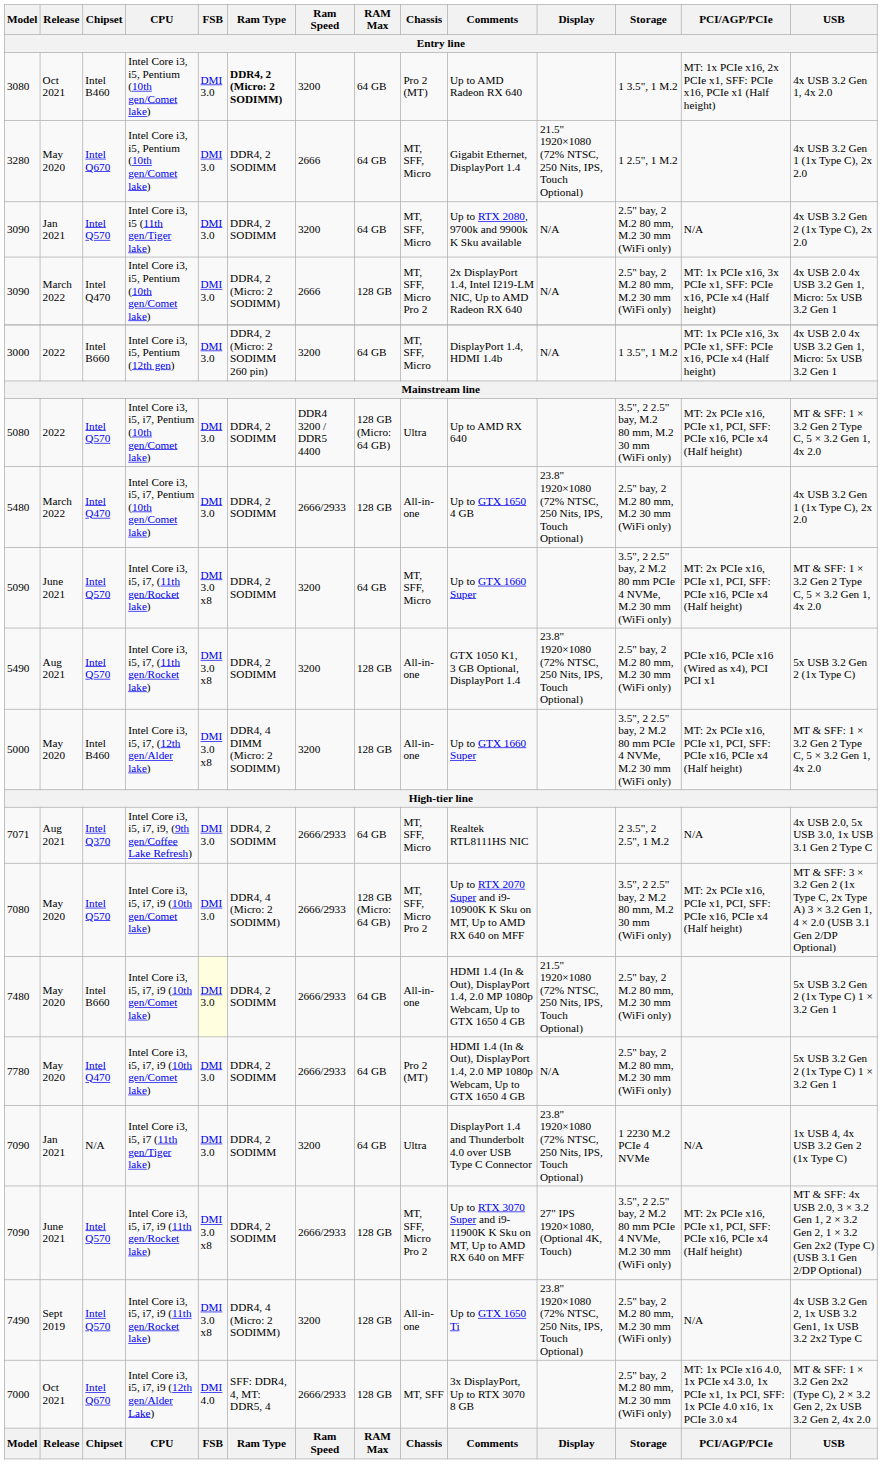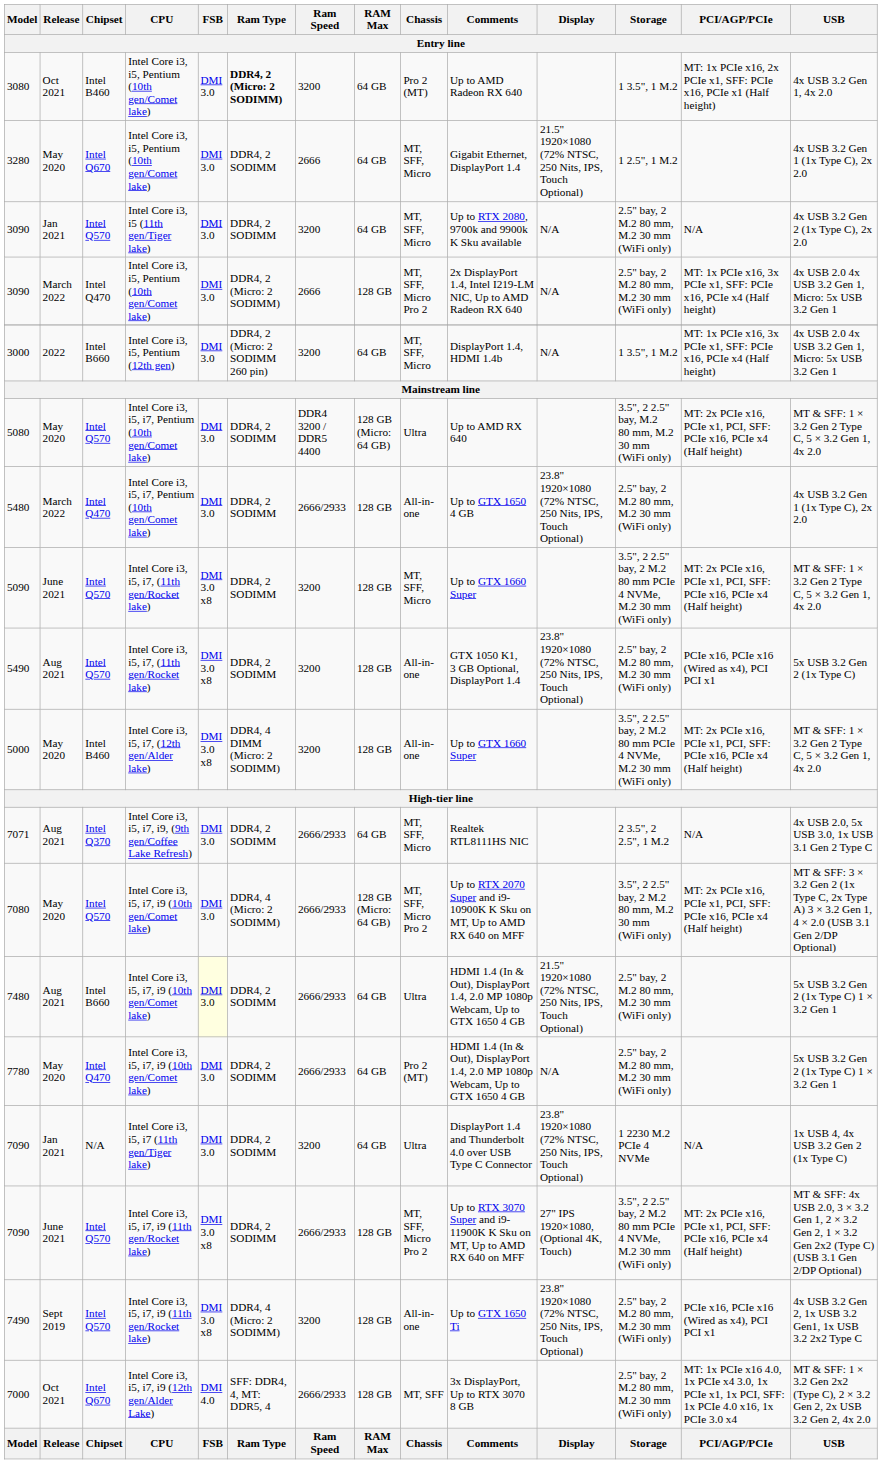 <table class="wikitable sortable">
 <tr>
 <th>Model</th>
 <th>Release</th>
 <th>Chipset</th>
 <th>CPU</th>
 <th>FSB</th>
 <th>Ram Type</th>
 <th>Ram Speed</th>
 <th>RAM Max</th>
 <th>Chassis</th>
 <th>Comments</th>
 <th>Display</th>
 <th>Storage</th>
 <th>PCI/AGP/PCIe</th>
 <th>USB</th>
 </tr>
 <tr>
 <th colspan="14">Entry line</th>
 </tr>
 <tr>
 <td>3080</td>
 <td>Oct 2021</td>
 <td>Intel B460</td>
 <td>Intel Core i3, i5, Pentium (<a href='#'>10th gen/Comet lake</a>)</td>
 <td><a href='#'>DMI</a> 3.0</td>
 <td><strong>DDR4, 2 (Micro: 2 SODIMM)</strong></td>
 <td>3200</td>
 <td>64 GB</td>
 <td>Pro 2 (MT)</td>
 <td>Up to AMD Radeon RX 640</td>
 <td></td>
 <td>1 3.5", 1 M.2</td>
 <td>MT: 1x PCIe x16, 2x PCIe x1, SFF: PCIe x16, PCIe x1 (Half height)</td>
 <td>4x USB 3.2 Gen 1, 4x 2.0</td>
 </tr>
 <tr>
 <td>3280</td>
 <td>May 2020</td>
 <td><a href='#'>Intel Q670</a></td>
 <td>Intel Core i3, i5, Pentium (<a href='#'>10th gen/Comet lake</a>)</td>
 <td><a href='#'>DMI</a> 3.0</td>
 <td>DDR4, 2 SODIMM</td>
 <td>2666</td>
 <td>64 GB</td>
 <td>MT, SFF, Micro</td>
 <td>Gigabit Ethernet, DisplayPort 1.4</td>
 <td>21.5" 1920×1080 (72% NTSC, 250 Nits, IPS, Touch Optional)</td>
 <td>1 2.5", 1 M.2</td>
 <td></td>
 <td>4x USB 3.2 Gen 1 (1x Type C), 2x 2.0</td>
 </tr>
 <tr>
 <td>3090</td>
 <td>Jan 2021</td>
 <td><a href='#'>Intel Q570</a></td>
 <td>Intel Core i3, i5 (<a href='#'>11th gen/Tiger lake</a>)</td>
 <td><a href='#'>DMI</a> 3.0</td>
 <td>DDR4, 2 SODIMM</td>
 <td>3200</td>
 <td>64 GB</td>
 <td>MT, SFF, Micro</td>
 <td>Up to <a href='#'>RTX 2080</a>, 9700k and 9900k K Sku available</td>
 <td>N/A</td>
 <td>2.5" bay, 2 M.2 80 mm, M.2 30 mm (WiFi only)</td>
 <td>N/A</td>
 <td>4x USB 3.2 Gen 2 (1x Type C), 2x 2.0</td>
 </tr>
 <tr>
 <td>3090</td>
 <td>March 2022</td>
 <td>Intel Q470</td>
 <td>Intel Core i3, i5, Pentium (<a href='#'>10th gen/Comet lake</a>)</td>
 <td><a href='#'>DMI</a> 3.0</td>
 <td>DDR4, 2 (Micro: 2 SODIMM)</td>
 <td>2666</td>
 <td>128 GB</td>
 <td>MT, SFF, Micro Pro 2</td>
 <td>2x DisplayPort 1.4, Intel I219-LM NIC, Up to AMD Radeon RX 640</td>
 <td>N/A</td>
 <td>2.5" bay, 2 M.2 80 mm, M.2 30 mm (WiFi only)</td>
 <td>MT: 1x PCIe x16, 3x PCIe x1, SFF: PCIe x16, PCIe x4 (Half height)</td>
 <td>4x USB 2.0 4x USB 3.2 Gen 1, Micro: 5x USB 3.2 Gen 1</td>
 </tr>
 <tr>
 </tr>
 <tr>
 <td>3000</td>
 <td>2022</td>
 <td>Intel B660</td>
 <td>Intel Core i3, i5, Pentium (<a href='#'>12th gen</a>)</td>
 <td><a href='#'>DMI</a> 3.0</td>
 <td>DDR4, 2 (Micro: 2 SODIMM 260 pin)</td>
 <td>3200</td>
 <td>64 GB</td>
 <td>MT, SFF, Micro</td>
 <td>DisplayPort 1.4, HDMI 1.4b</td>
 <td>N/A</td>
 <td>1 3.5", 1 M.2</td>
 <td>MT: 1x PCIe x16, 3x PCIe x1, SFF: PCIe x16, PCIe x4 (Half height)</td>
 <td>4x USB 2.0 4x USB 3.2 Gen 1, Micro: 5x USB 3.2 Gen 1</td>
 </tr>
 <tr>
 <th colspan="14">Mainstream line</th>
 </tr>
 <tr>
 <td>5080</td>
-<td>2022</td>
+<td>May 2020</td>
 <td><a href='#'>Intel Q570</a></td>
 <td>Intel Core i3, i5, i7, Pentium (<a href='#'>10th gen/Comet lake</a>)</td>
 <td><a href='#'>DMI</a> 3.0</td>
 <td>DDR4, 2 SODIMM</td>
 <td>DDR4 3200 / DDR5 4400</td>
 <td>128 GB (Micro: 64 GB)</td>
 <td>Ultra</td>
 <td>Up to AMD RX 640</td>
 <td></td>
 <td>3.5", 2 2.5" bay, M.2 80 mm, M.2 30 mm (WiFi only)</td>
 <td>MT: 2x PCIe x16, PCIe x1, PCI, SFF: PCIe x16, PCIe x4 (Half height)</td>
 <td>MT & SFF: 1 × 3.2 Gen 2 Type C, 5 × 3.2 Gen 1, 4x 2.0</td>
 </tr>
 <tr>
 <td>5480</td>
 <td>March 2022</td>
 <td><a href='#'>Intel Q470</a></td>
 <td>Intel Core i3, i5, i7, Pentium (<a href='#'>10th gen/Comet lake</a>)</td>
 <td><a href='#'>DMI</a> 3.0</td>
 <td>DDR4, 2 SODIMM</td>
 <td>2666/2933</td>
 <td>128 GB</td>
 <td>All-in-one</td>
 <td>Up to <a href='#'>GTX 1650</a> 4 GB</td>
 <td>23.8" 1920×1080 (72% NTSC, 250 Nits, IPS, Touch Optional)</td>
 <td>2.5" bay, 2 M.2 80 mm, M.2 30 mm (WiFi only)</td>
 <td></td>
 <td>4x USB 3.2 Gen 1 (1x Type C), 2x 2.0</td>
 </tr>
 <tr>
 <td>5090</td>
 <td>June 2021</td>
 <td><a href='#'>Intel Q570</a></td>
 <td>Intel Core i3, i5, i7, (<a href='#'>11th gen/Rocket lake</a>)</td>
 <td><a href='#'>DMI</a> 3.0 x8</td>
 <td>DDR4, 2 SODIMM</td>
 <td>3200</td>
-<td>64 GB</td>
+<td>128 GB</td>
 <td>MT, SFF, Micro</td>
 <td>Up to <a href='#'>GTX 1660 Super</a></td>
 <td></td>
 <td>3.5", 2 2.5" bay, 2 M.2 80 mm PCIe 4 NVMe, M.2 30 mm (WiFi only)</td>
 <td>MT: 2x PCIe x16, PCIe x1, PCI, SFF: PCIe x16, PCIe x4 (Half height)</td>
 <td>MT & SFF: 1 × 3.2 Gen 2 Type C, 5 × 3.2 Gen 1, 4x 2.0</td>
 </tr>
 <tr>
 <td>5490</td>
 <td>Aug 2021</td>
 <td><a href='#'>Intel Q570</a></td>
 <td>Intel Core i3, i5, i7, (<a href='#'>11th gen/Rocket lake</a>)</td>
 <td><a href='#'>DMI</a> 3.0 x8</td>
 <td>DDR4, 2 SODIMM</td>
 <td>3200</td>
 <td>128 GB</td>
 <td>All-in-one</td>
 <td>GTX 1050 K1, 3 GB Optional, DisplayPort 1.4</td>
 <td>23.8" 1920×1080 (72% NTSC, 250 Nits, IPS, Touch Optional)</td>
 <td>2.5" bay, 2 M.2 80 mm, M.2 30 mm (WiFi only)</td>
 <td>PCIe x16, PCIe x16 (Wired as x4), PCI PCI x1</td>
 <td>5x USB 3.2 Gen 2 (1x Type C)</td>
 </tr>
 <tr>
 <td>5000</td>
 <td>May 2020</td>
 <td>Intel B460</td>
 <td>Intel Core i3, i5, i7, (<a href='#'>12th gen/Alder lake</a>)</td>
 <td><a href='#'>DMI</a> 3.0 x8</td>
 <td>DDR4, 4 DIMM (Micro: 2 SODIMM)</td>
 <td>3200</td>
 <td>128 GB</td>
 <td>All-in-one</td>
 <td>Up to <a href='#'>GTX 1660 Super</a></td>
 <td></td>
 <td>3.5", 2 2.5" bay, 2 M.2 80 mm PCIe 4 NVMe, M.2 30 mm (WiFi only)</td>
 <td>MT: 2x PCIe x16, PCIe x1, PCI, SFF: PCIe x16, PCIe x4 (Half height)</td>
 <td>MT & SFF: 1 × 3.2 Gen 2 Type C, 5 × 3.2 Gen 1, 4x 2.0</td>
 </tr>
 <tr>
 <th colspan="14">High-tier line</th>
 </tr>
 <tr>
 <td>7071</td>
 <td>Aug 2021</td>
 <td><a href='#'>Intel Q370</a></td>
 <td>Intel Core i3, i5, i7, i9, (<a href='#'>9th gen/Coffee Lake Refresh</a>)</td>
 <td><a href='#'>DMI</a> 3.0</td>
 <td>DDR4, 2 SODIMM</td>
 <td>2666/2933</td>
 <td>64 GB</td>
 <td>MT, SFF, Micro</td>
 <td>Realtek RTL8111HS NIC</td>
 <td></td>
 <td>2 3.5", 2 2.5", 1 M.2</td>
 <td>N/A</td>
 <td>4x USB 2.0, 5x USB 3.0, 1x USB 3.1 Gen 2 Type C</td>
 </tr>
 <tr>
 <td>7080</td>
 <td>May 2020</td>
 <td><a href='#'>Intel Q570</a></td>
 <td>Intel Core i3, i5, i7, i9 (<a href='#'>10th gen/Comet lake</a>)</td>
 <td><a href='#'>DMI</a> 3.0</td>
 <td>DDR4, 4 (Micro: 2 SODIMM)</td>
 <td>2666/2933</td>
 <td>128 GB (Micro: 64 GB)</td>
 <td>MT, SFF, Micro Pro 2</td>
 <td>Up to <a href='#'>RTX 2070 Super</a> and i9-10900K K Sku on MT, Up to AMD RX 640 on MFF</td>
 <td></td>
 <td>3.5", 2 2.5" bay, 2 M.2 80 mm, M.2 30 mm (WiFi only)</td>
 <td>MT: 2x PCIe x16, PCIe x1, PCI, SFF: PCIe x16, PCIe x4 (Half height)</td>
 <td>MT & SFF: 3 × 3.2 Gen 2 (1x Type C, 2x Type A) 3 × 3.2 Gen 1, 4 × 2.0 (USB 3.1 Gen 2/DP Optional)</td>
 </tr>
 <tr>
 <td>7480</td>
-<td>May 2020</td>
+<td>Aug 2021</td>
 <td>Intel B660</td>
 <td>Intel Core i3, i5, i7, i9 (<a href='#'>10th gen/Comet lake</a>)</td>
 <td style="background: lightyellow;"><a href='#'>DMI</a> 3.0</td>
 <td>DDR4, 2 SODIMM</td>
 <td>2666/2933</td>
 <td>64 GB</td>
-<td>All-in-one</td>
+<td>Ultra</td>
 <td>HDMI 1.4 (In & Out), DisplayPort 1.4, 2.0 MP 1080p Webcam, Up to GTX 1650 4 GB</td>
 <td>21.5" 1920×1080 (72% NTSC, 250 Nits, IPS, Touch Optional)</td>
 <td>2.5" bay, 2 M.2 80 mm, M.2 30 mm (WiFi only)</td>
 <td></td>
 <td>5x USB 3.2 Gen 2 (1x Type C) 1 × 3.2 Gen 1</td>
 </tr>
 <tr>
 <td>7780</td>
 <td>May 2020</td>
 <td><a href='#'>Intel Q470</a></td>
 <td>Intel Core i3, i5, i7, i9 (<a href='#'>10th gen/Comet lake</a>)</td>
 <td><a href='#'>DMI</a> 3.0</td>
 <td>DDR4, 2 SODIMM</td>
 <td>2666/2933</td>
 <td>64 GB</td>
 <td>Pro 2 (MT)</td>
 <td>HDMI 1.4 (In & Out), DisplayPort 1.4, 2.0 MP 1080p Webcam, Up to GTX 1650 4 GB</td>
 <td>N/A</td>
 <td>2.5" bay, 2 M.2 80 mm, M.2 30 mm (WiFi only)</td>
 <td></td>
 <td>5x USB 3.2 Gen 2 (1x Type C) 1 × 3.2 Gen 1</td>
 </tr>
 <tr>
 <td>7090</td>
 <td>Jan 2021</td>
 <td>N/A</td>
 <td>Intel Core i3, i5, i7 (<a href='#'>11th gen/Tiger lake</a>)</td>
 <td><a href='#'>DMI</a> 3.0</td>
 <td>DDR4, 2 SODIMM</td>
 <td>3200</td>
 <td>64 GB</td>
 <td>Ultra</td>
 <td>DisplayPort 1.4 and Thunderbolt 4.0 over USB Type C Connector</td>
 <td>23.8" 1920×1080 (72% NTSC, 250 Nits, IPS, Touch Optional)</td>
 <td>1 2230 M.2 PCIe 4 NVMe</td>
 <td>N/A</td>
 <td>1x USB 4, 4x USB 3.2 Gen 2 (1x Type C)</td>
 </tr>
 <tr>
 <td>7090</td>
 <td>June 2021</td>
 <td><a href='#'>Intel Q570</a></td>
 <td>Intel Core i3, i5, i7, i9 (<a href='#'>11th gen/Rocket lake</a>)</td>
 <td><a href='#'>DMI</a> 3.0 x8</td>
 <td>DDR4, 2 SODIMM</td>
 <td>2666/2933</td>
 <td>128 GB</td>
 <td>MT, SFF, Micro Pro 2</td>
 <td>Up to <a href='#'>RTX 3070 Super</a> and i9-11900K K Sku on MT, Up to AMD RX 640 on MFF</td>
 <td>27" IPS 1920×1080, (Optional 4K, Touch)</td>
 <td>3.5", 2 2.5" bay, 2 M.2 80 mm PCIe 4 NVMe, M.2 30 mm (WiFi only)</td>
 <td>MT: 2x PCIe x16, PCIe x1, PCI, SFF: PCIe x16, PCIe x4 (Half height)</td>
 <td>MT & SFF: 4x USB 2.0, 3 × 3.2 Gen 1, 2 × 3.2 Gen 2, 1 × 3.2 Gen 2x2 (Type C)(USB 3.1 Gen 2/DP Optional)</td>
 </tr>
 <tr>
 <td>7490</td>
 <td>Sept 2019</td>
 <td><a href='#'>Intel Q570</a></td>
 <td>Intel Core i3, i5, i7, i9 (<a href='#'>11th gen/Rocket lake</a>)</td>
 <td><a href='#'>DMI</a> 3.0 x8</td>
 <td>DDR4, 4 (Micro: 2 SODIMM)</td>
 <td>3200</td>
 <td>128 GB</td>
 <td>All-in-one</td>
 <td>Up to <a href='#'>GTX 1650 Ti</a></td>
 <td>23.8" 1920×1080 (72% NTSC, 250 Nits, IPS, Touch Optional)</td>
 <td>2.5" bay, 2 M.2 80 mm, M.2 30 mm (WiFi only)</td>
-<td>N/A</td>
+<td>PCIe x16, PCIe x16 (Wired as x4), PCI PCI x1</td>
 <td>4x USB 3.2 Gen 2, 1x USB 3.2 Gen1, 1x USB 3.2 2x2 Type C</td>
 </tr>
 <tr>
 <td>7000</td>
 <td>Oct 2021</td>
 <td><a href='#'>Intel Q670</a></td>
 <td>Intel Core i3, i5, i7, i9 (<a href='#'>12th gen/Alder Lake</a>)</td>
 <td><a href='#'>DMI</a> 4.0</td>
 <td>SFF: DDR4, 4, MT: DDR5, 4</td>
 <td>2666/2933</td>
 <td>128 GB</td>
 <td>MT, SFF</td>
 <td>3x DisplayPort, Up to RTX 3070 8 GB</td>
 <td></td>
 <td>2.5" bay, 2 M.2 80 mm, M.2 30 mm (WiFi only)</td>
 <td>MT: 1x PCIe x16 4.0, 1x PCIe x4 3.0, 1x PCIe x1, 1x PCI, SFF: 1x PCIe 4.0 x16, 1x PCIe 3.0 x4</td>
 <td>MT & SFF: 1 × 3.2 Gen 2x2 (Type C), 2 × 3.2 Gen 2, 2x USB 3.2 Gen 2, 4x 2.0</td>
 </tr>
 <tr>
 <th>Model</th>
 <th>Release</th>
 <th>Chipset</th>
 <th>CPU</th>
 <th>FSB</th>
 <th>Ram Type</th>
 <th>Ram Speed</th>
 <th>RAM Max</th>
 <th>Chassis</th>
 <th>Comments</th>
 <th>Display</th>
 <th>Storage</th>
 <th>PCI/AGP/PCIe</th>
 <th>USB</th>
 </tr>
 </table>
